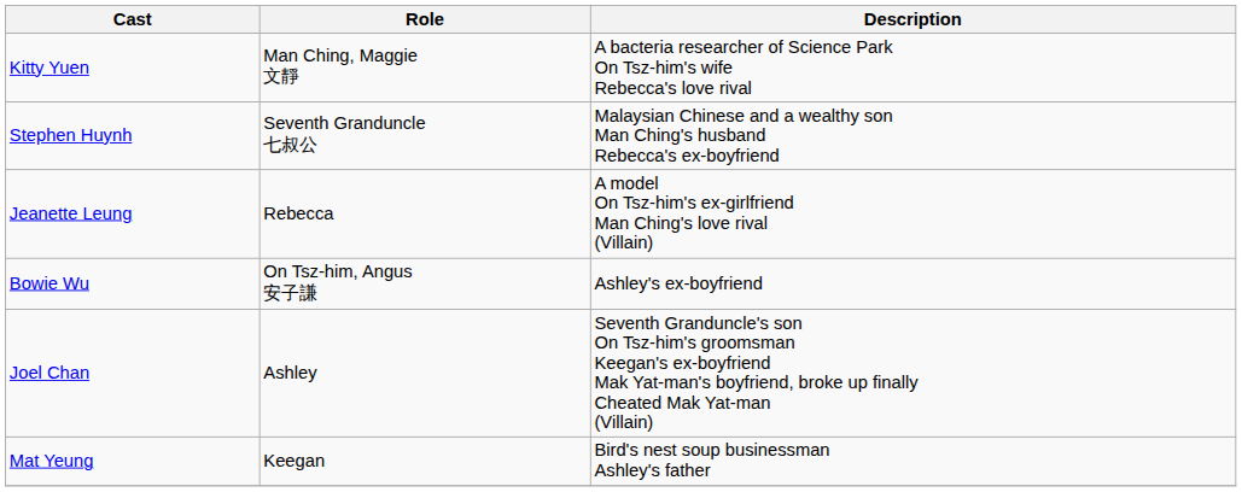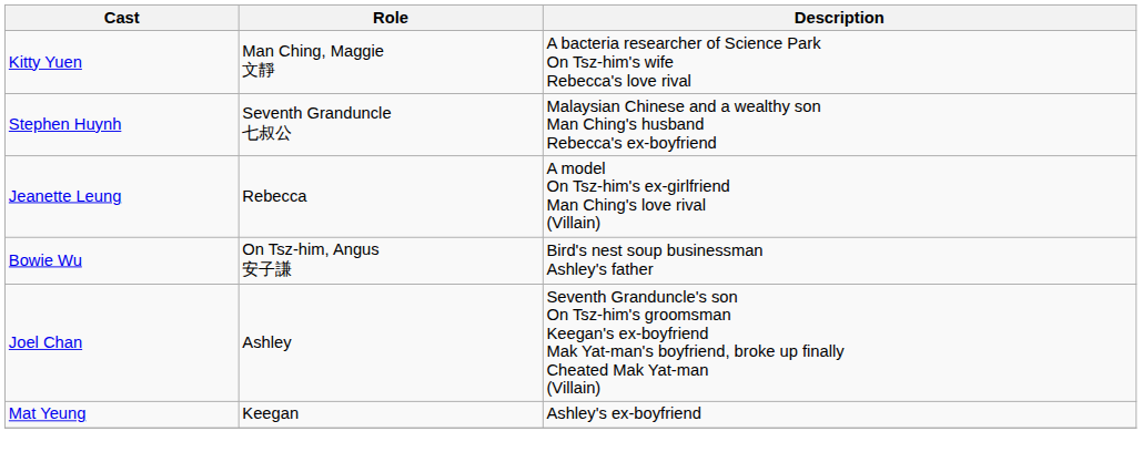 <table class="wikitable" width="70%">
 <tr>
 <th>Cast</th>
 <th>Role</th>
 <th>Description</th>
 </tr>
 <tr>
 <td><a href='#'>Kitty Yuen</a></td>
 <td>Man Ching, Maggie<br>文靜</td>
 <td>A bacteria researcher of Science Park<br>On Tsz-him's wife<br>Rebecca's love rival</td>
 </tr>
 <tr>
 <td><a href='#'>Stephen Huynh</a></td>
 <td>Seventh Granduncle<br>七叔公</td>
 <td>Malaysian Chinese and a wealthy son<br>Man Ching's husband<br>Rebecca's ex-boyfriend</td>
 </tr>
 <tr>
 <td><a href='#'>Jeanette Leung</a></td>
 <td>Rebecca</td>
 <td>A model<br>On Tsz-him's ex-girlfriend<br>Man Ching's love rival<br>(Villain)</td>
 </tr>
 <tr>
 <td><a href='#'>Bowie Wu</a></td>
 <td>On Tsz-him, Angus<br>安子謙</td>
-<td>Ashley's ex-boyfriend</td>
+<td>Bird's nest soup businessman<br>Ashley's father</td>
 </tr>
 <tr>
 <td><a href='#'>Joel Chan</a></td>
 <td>Ashley</td>
 <td>Seventh Granduncle's son<br>On Tsz-him's groomsman<br>Keegan's ex-boyfriend<br>Mak Yat-man's boyfriend, broke up finally<br>Cheated Mak Yat-man<br>(Villain)</td>
 </tr>
 <tr>
 <td><a href='#'>Mat Yeung</a></td>
 <td>Keegan</td>
-<td>Bird's nest soup businessman<br>Ashley's father</td>
+<td>Ashley's ex-boyfriend</td>
 </tr>
 <tr>
 </tr>
 </table>
